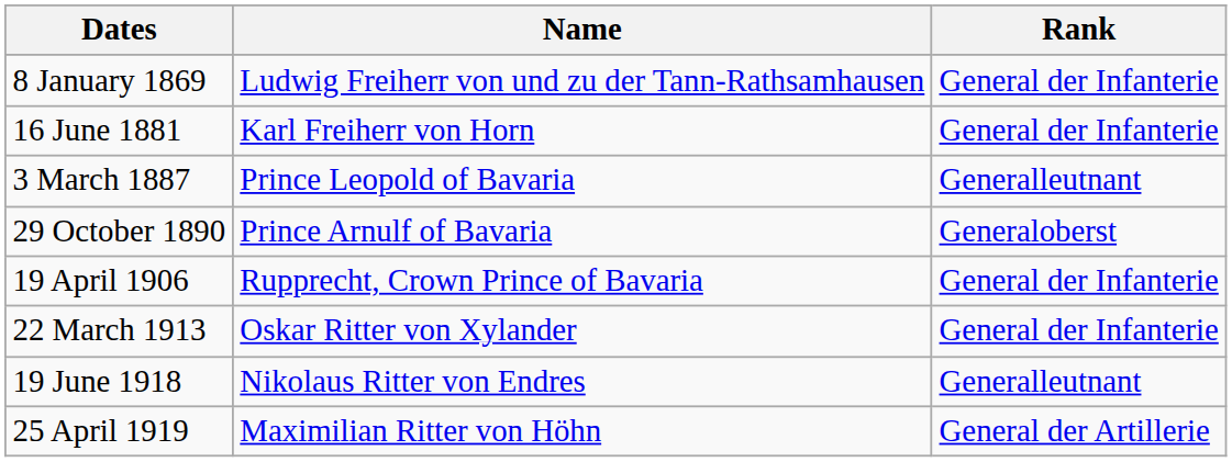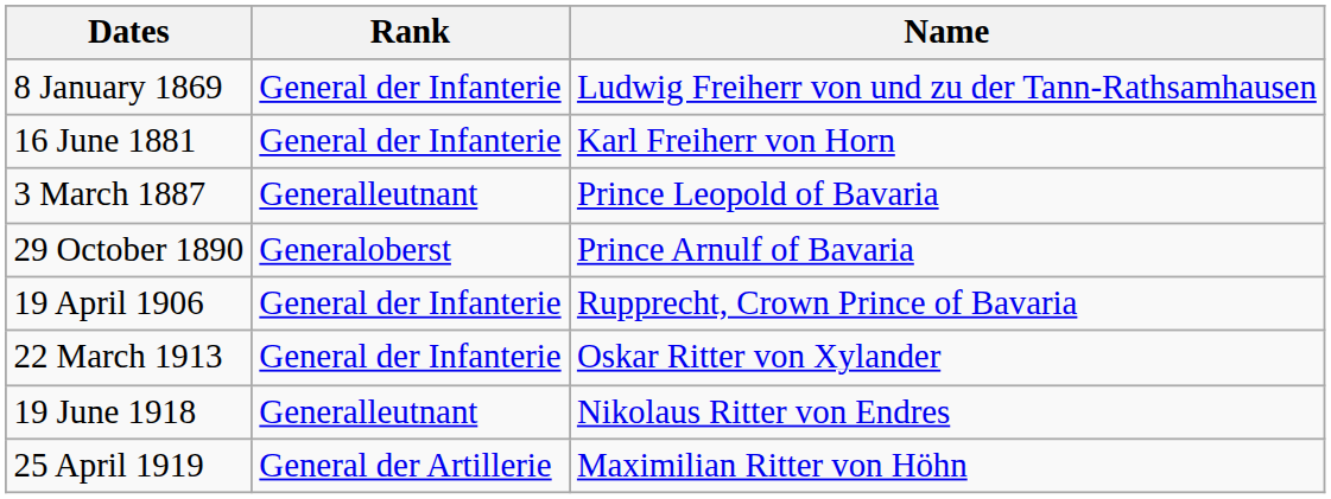 <table class="wikitable">
 <tr>
 <th>Dates</th>
+<th>Rank</th>
 <th>Name</th>
-<th>Rank</th>
 </tr>
 <tr>
 <td>8 January 1869</td>
+<td><a href='#'>General der Infanterie</a></td>
 <td><a href='#'>Ludwig Freiherr von und zu der Tann-Rathsamhausen</a></td>
-<td><a href='#'>General der Infanterie</a></td>
 </tr>
 <tr>
 <td>16 June 1881</td>
+<td><a href='#'>General der Infanterie</a></td>
 <td><a href='#'>Karl Freiherr von Horn</a></td>
-<td><a href='#'>General der Infanterie</a></td>
 </tr>
 <tr>
 <td>3 March 1887</td>
+<td><a href='#'>Generalleutnant</a></td>
 <td><a href='#'>Prince Leopold of Bavaria</a></td>
-<td><a href='#'>Generalleutnant</a></td>
 </tr>
 <tr>
 <td>29 October 1890</td>
+<td><a href='#'>Generaloberst</a></td>
 <td><a href='#'>Prince Arnulf of Bavaria</a></td>
-<td><a href='#'>Generaloberst</a></td>
 </tr>
 <tr>
 <td>19 April 1906</td>
+<td><a href='#'>General der Infanterie</a></td>
 <td><a href='#'>Rupprecht, Crown Prince of Bavaria</a></td>
-<td><a href='#'>General der Infanterie</a></td>
 </tr>
 <tr>
 <td>22 March 1913</td>
+<td><a href='#'>General der Infanterie</a></td>
 <td><a href='#'>Oskar Ritter von Xylander</a></td>
-<td><a href='#'>General der Infanterie</a></td>
 </tr>
 <tr>
 <td>19 June 1918</td>
+<td><a href='#'>Generalleutnant</a></td>
 <td><a href='#'>Nikolaus Ritter von Endres</a></td>
-<td><a href='#'>Generalleutnant</a></td>
 </tr>
 <tr>
 <td>25 April 1919</td>
+<td><a href='#'>General der Artillerie</a></td>
 <td><a href='#'>Maximilian Ritter von Höhn</a></td>
-<td><a href='#'>General der Artillerie</a></td>
 </tr>
 </table>
